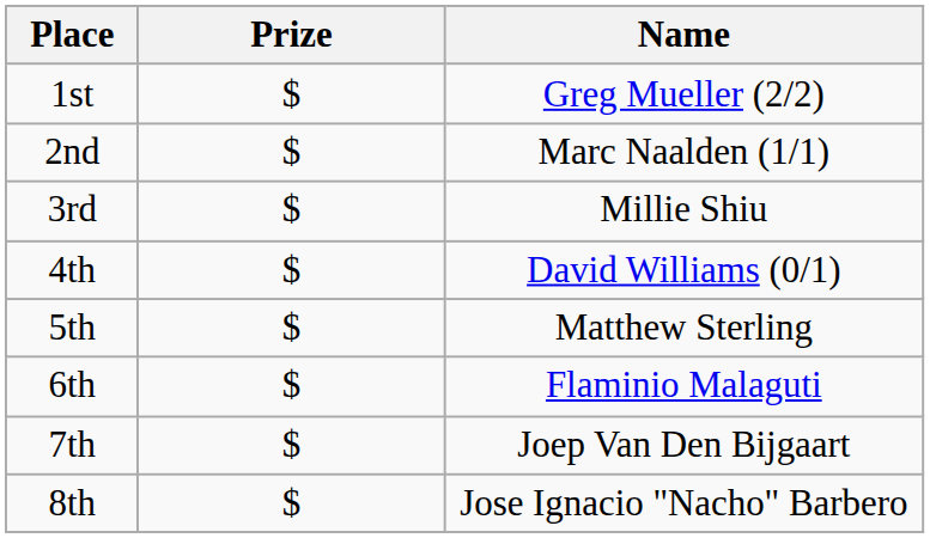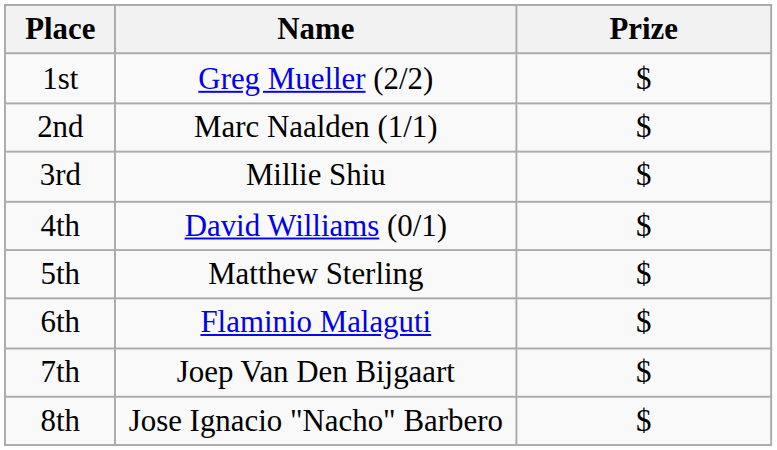 <table class="wikitable">
 <tr>
 <th width="50">Place</th>
+<th width="200">Name</th>
 <th width="125">Prize</th>
-<th width="200">Name</th>
 </tr>
 <tr>
 <td align = "center">1st</td>
+<td align = "center"><a href='#'>Greg Mueller</a>  (2/2)</td>
 <td align = "center">$</td>
-<td align = "center"><a href='#'>Greg Mueller</a>  (2/2)</td>
 </tr>
 <tr>
 <td align = "center">2nd</td>
+<td align = "center">Marc Naalden  (1/1)</td>
 <td align = "center">$</td>
-<td align = "center">Marc Naalden  (1/1)</td>
 </tr>
 <tr>
 <td align = "center">3rd</td>
+<td align = "center">Millie Shiu</td>
 <td align = "center">$</td>
-<td align = "center">Millie Shiu</td>
 </tr>
 <tr>
 <td align = "center">4th</td>
+<td align = "center"><a href='#'>David Williams</a>  (0/1)</td>
 <td align = "center">$</td>
-<td align = "center"><a href='#'>David Williams</a>  (0/1)</td>
 </tr>
 <tr>
 <td align = "center">5th</td>
+<td align = "center">Matthew Sterling</td>
 <td align = "center">$</td>
-<td align = "center">Matthew Sterling</td>
 </tr>
 <tr>
 <td align = "center">6th</td>
+<td align = "center"><a href='#'>Flaminio Malaguti</a></td>
 <td align = "center">$</td>
-<td align = "center"><a href='#'>Flaminio Malaguti</a></td>
 </tr>
 <tr>
 <td align = "center">7th</td>
+<td align = "center">Joep Van Den Bijgaart</td>
 <td align = "center">$</td>
-<td align = "center">Joep Van Den Bijgaart</td>
 </tr>
 <tr>
 <td align = "center">8th</td>
+<td align = "center">Jose Ignacio "Nacho" Barbero</td>
 <td align = "center">$</td>
-<td align = "center">Jose Ignacio "Nacho" Barbero</td>
 </tr>
 </table>
